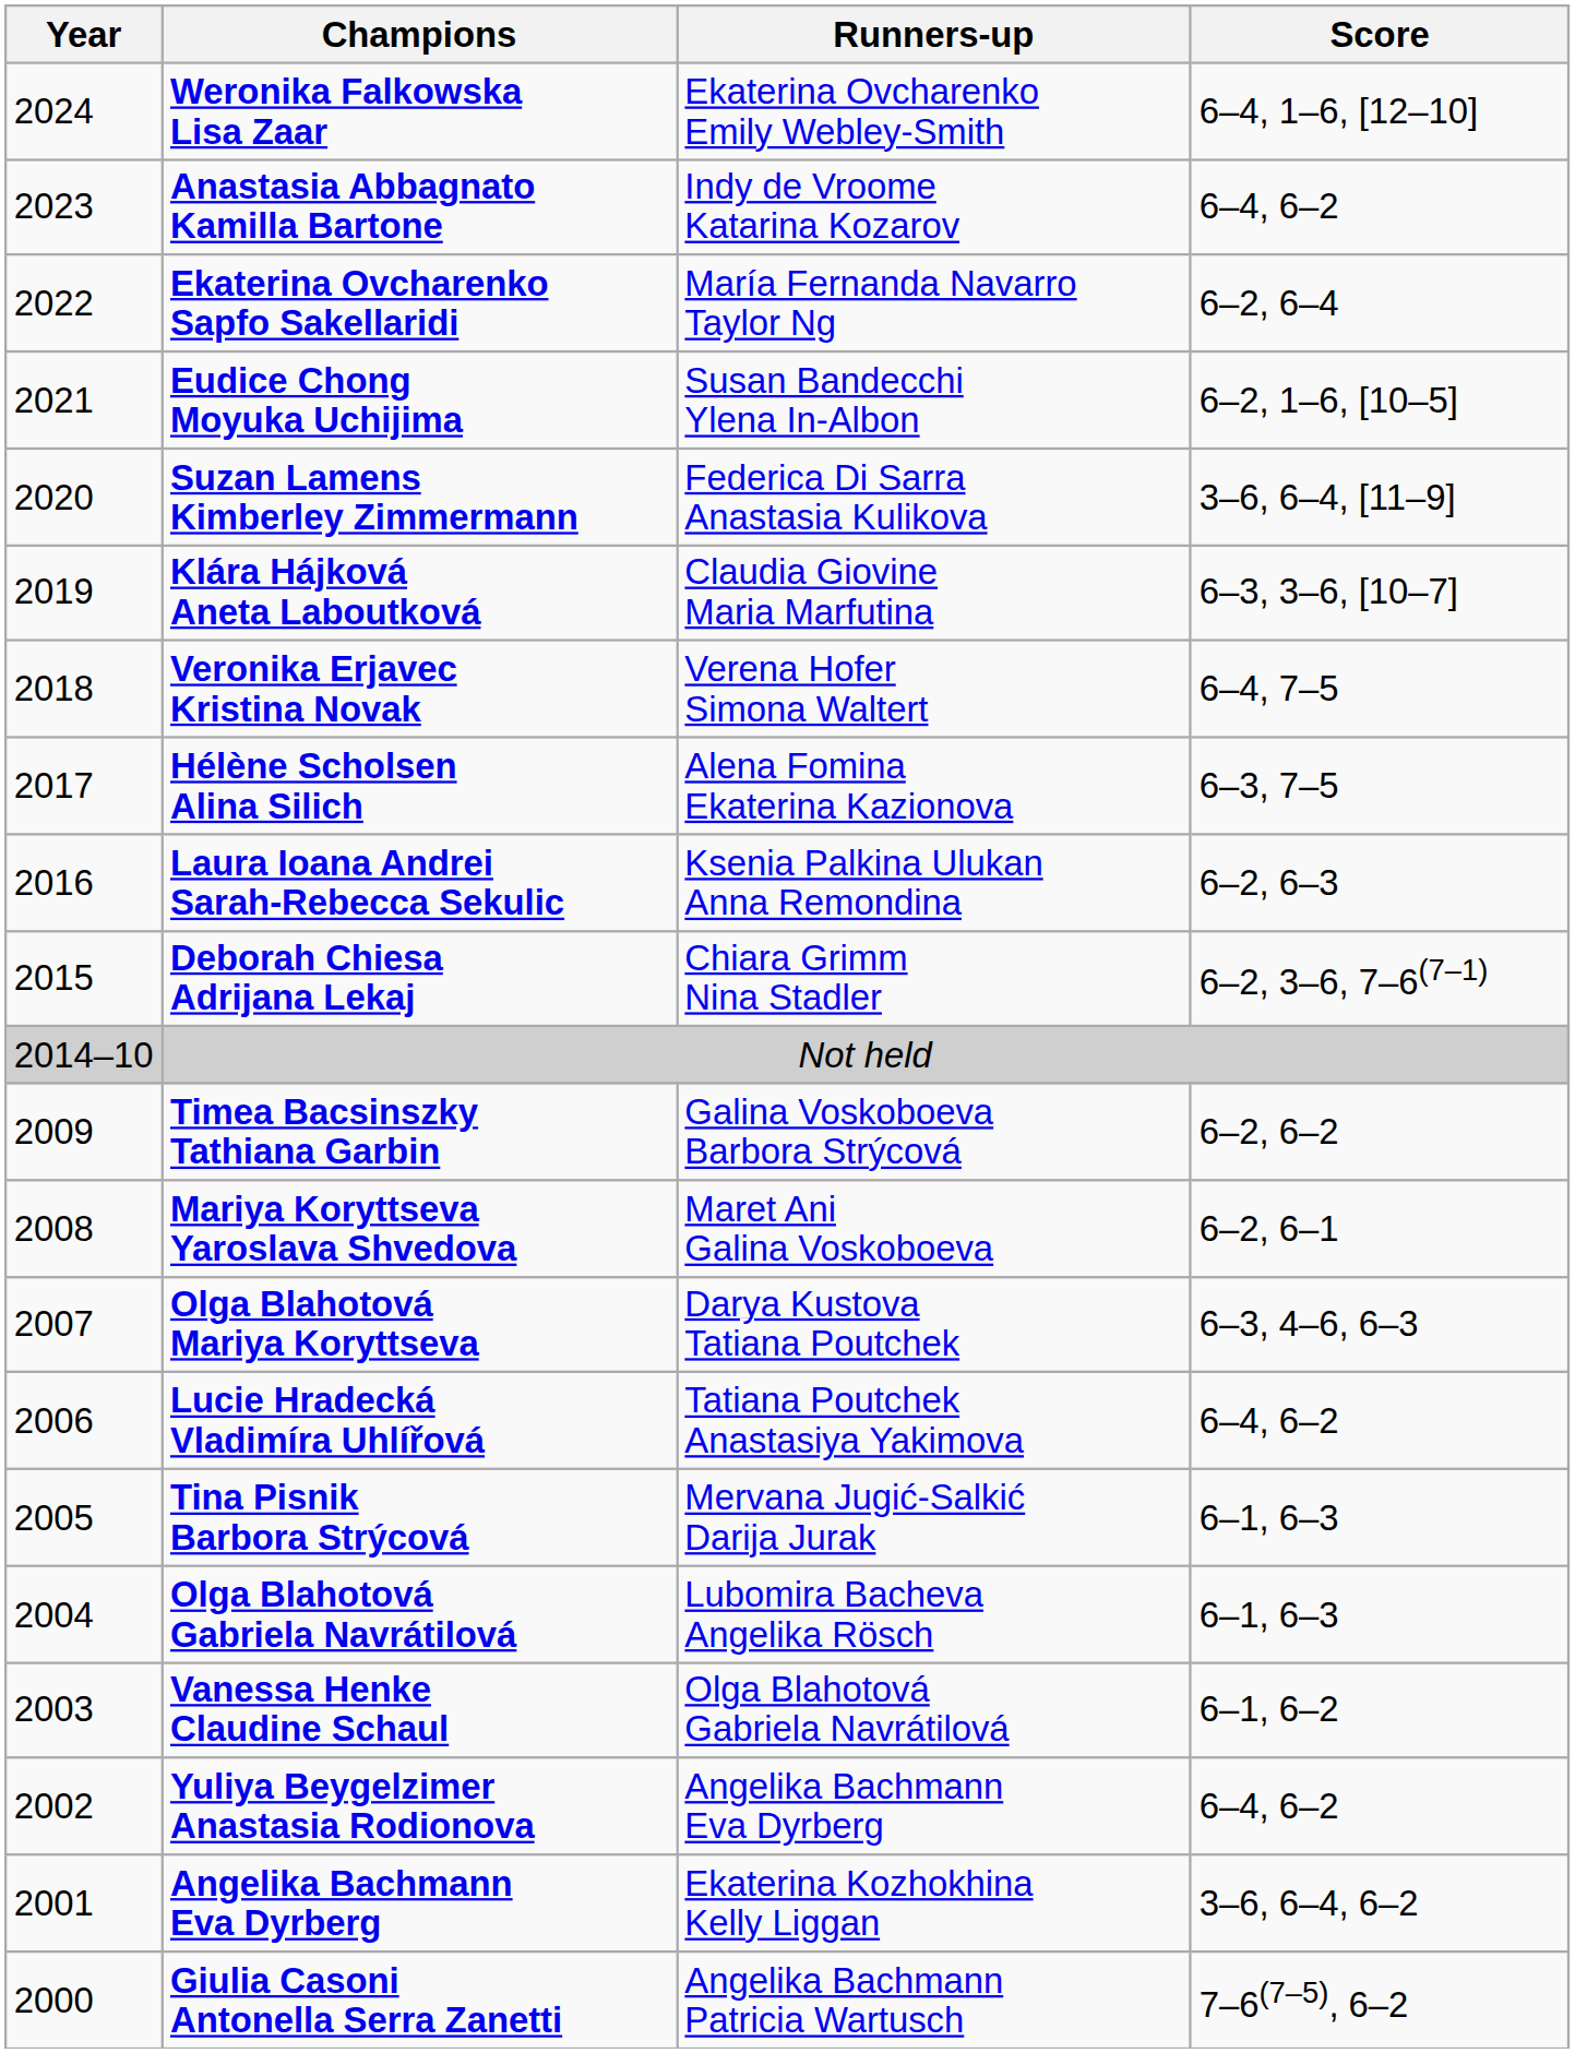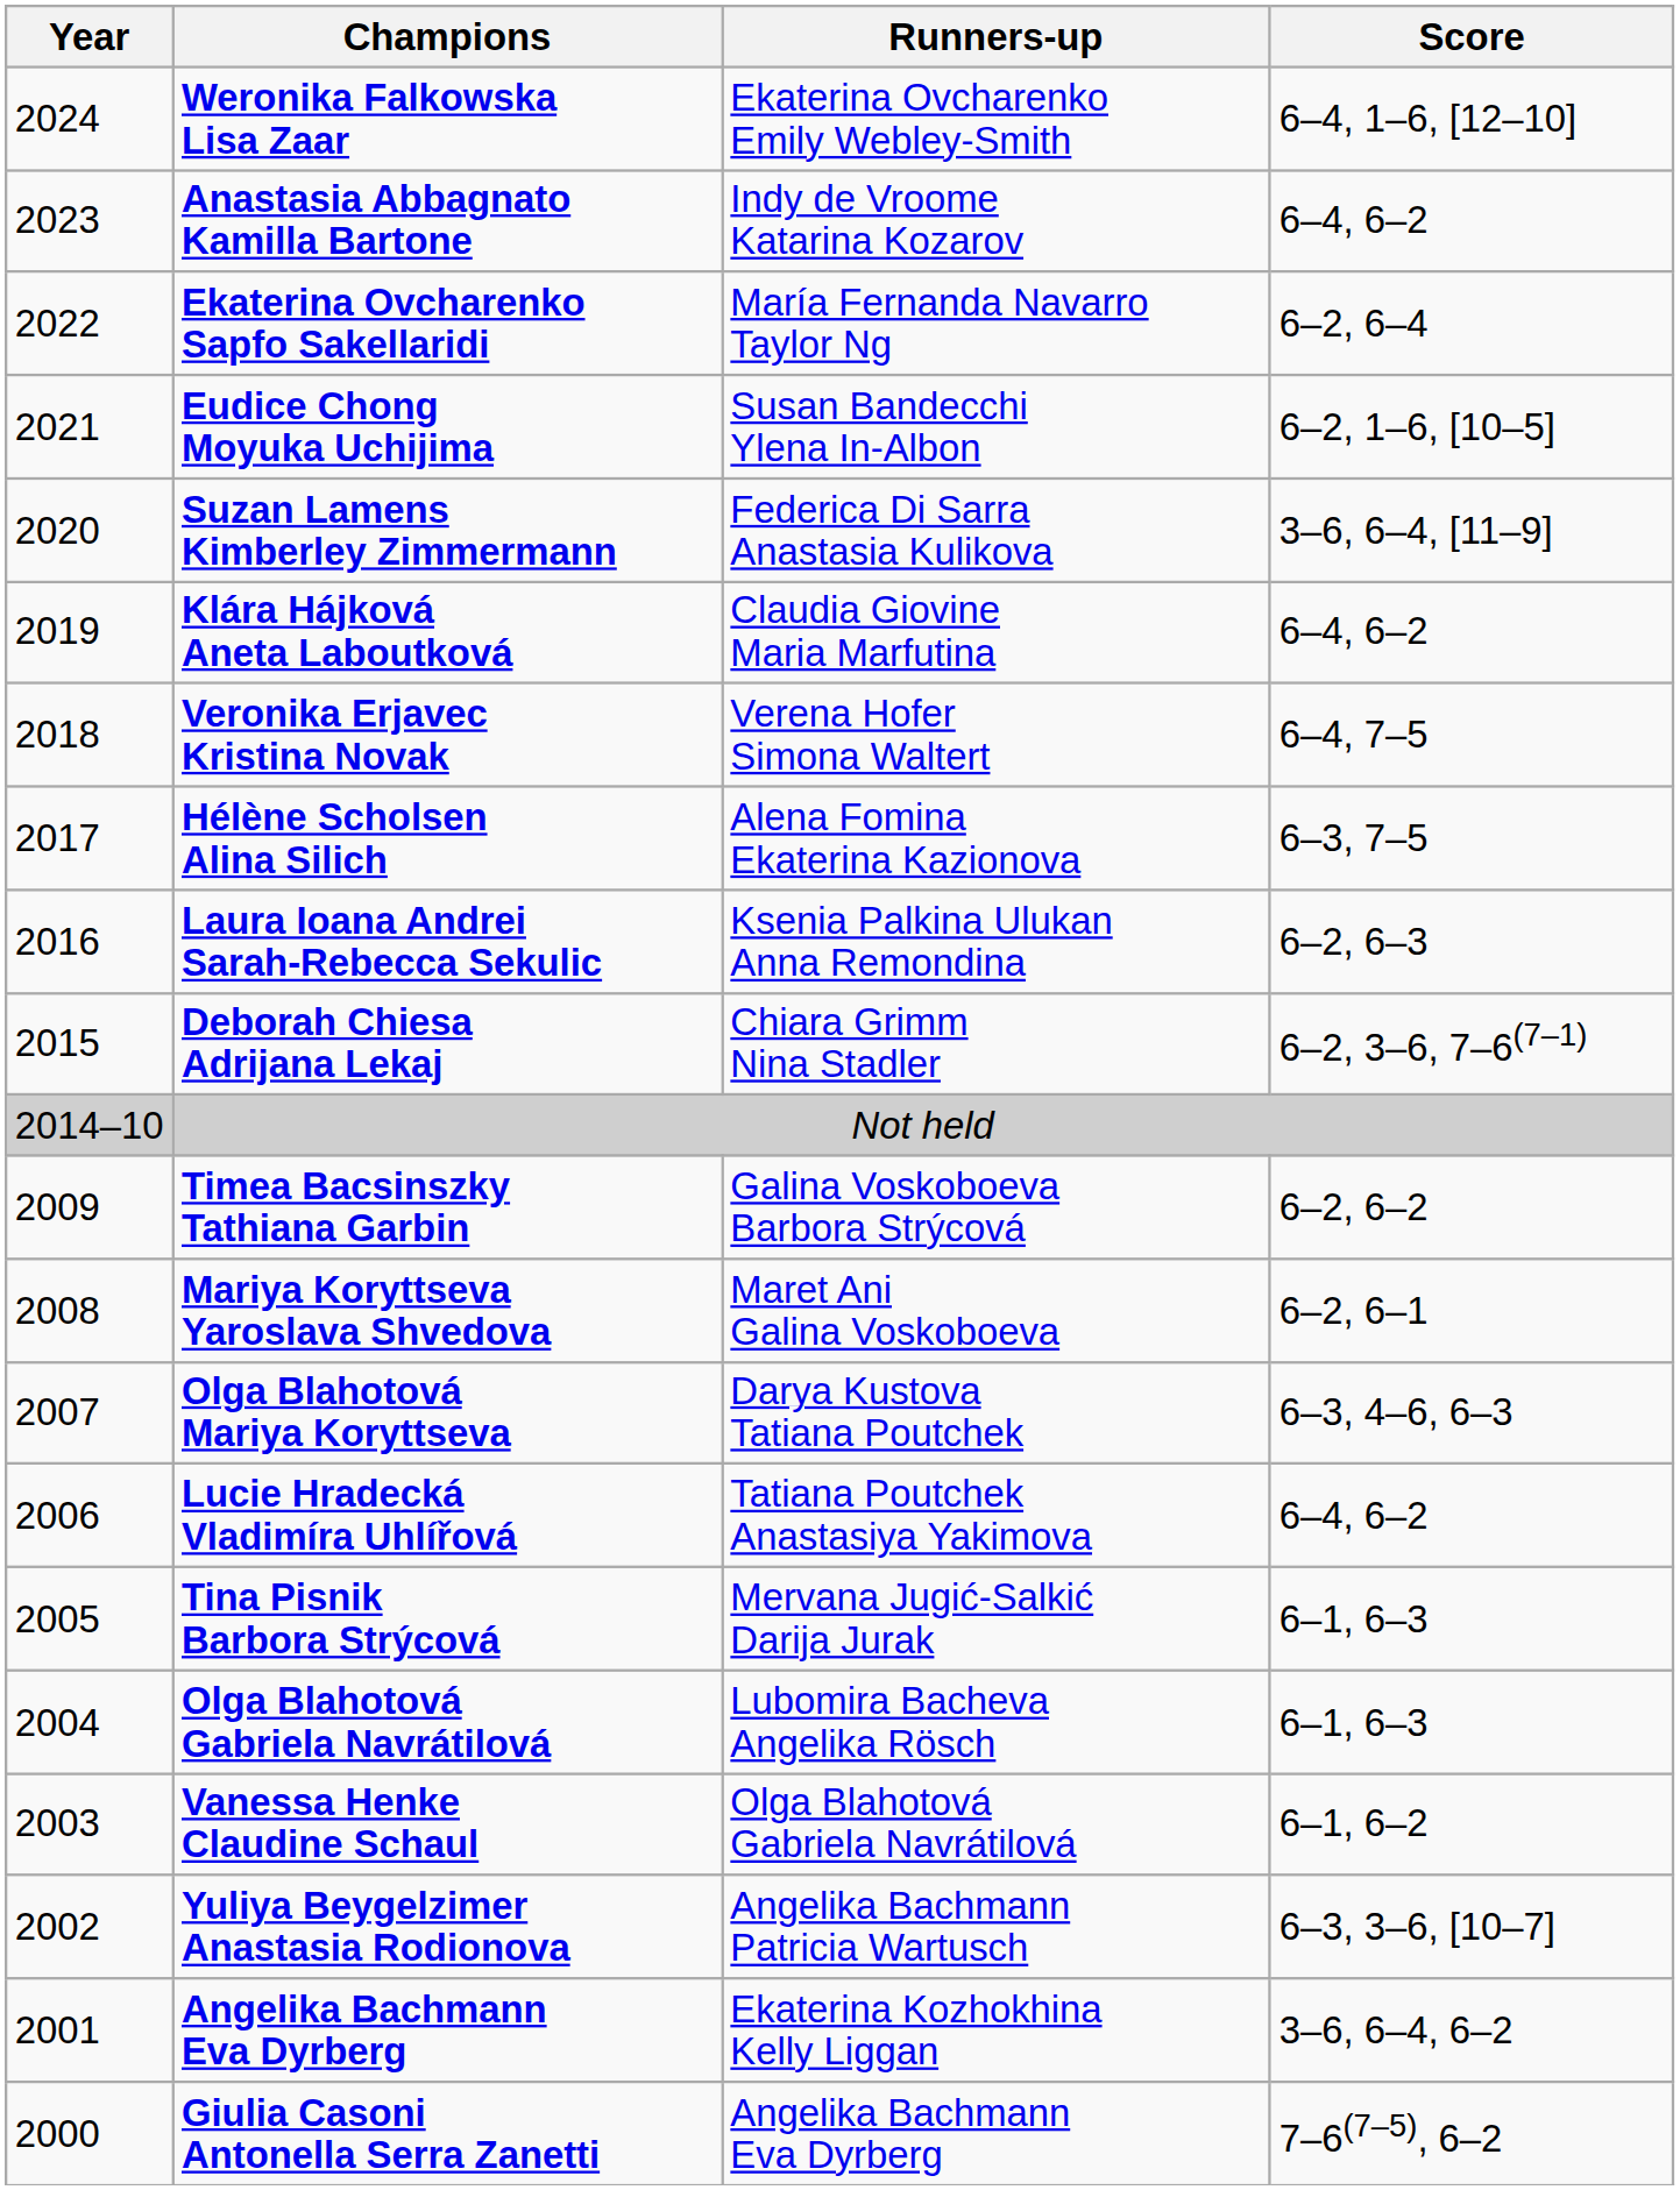 <table class="wikitable" style="font-size:90%">
 <tr>
 <th>Year</th>
 <th width="200">Champions</th>
 <th width="200">Runners-up</th>
 <th width="145">Score</th>
 </tr>
 <tr>
 <td>2024</td>
 <td> <strong><a href='#'>Weronika Falkowska</a></strong> <br>  <strong><a href='#'>Lisa Zaar</a></strong></td>
 <td> <a href='#'>Ekaterina Ovcharenko</a> <br>  <a href='#'>Emily Webley-Smith</a></td>
 <td>6–4, 1–6, [12–10]</td>
 </tr>
 <tr>
 <td>2023</td>
 <td> <strong><a href='#'>Anastasia Abbagnato</a></strong> <br>  <strong><a href='#'>Kamilla Bartone</a></strong></td>
 <td> <a href='#'>Indy de Vroome</a> <br>  <a href='#'>Katarina Kozarov</a></td>
 <td>6–4, 6–2</td>
 </tr>
 <tr>
 <td>2022</td>
 <td> <strong><a href='#'>Ekaterina Ovcharenko</a></strong> <br>  <strong><a href='#'>Sapfo Sakellaridi</a></strong></td>
 <td> <a href='#'>María Fernanda Navarro</a> <br>  <a href='#'>Taylor Ng</a></td>
 <td>6–2, 6–4</td>
 </tr>
 <tr>
 <td>2021</td>
 <td> <strong><a href='#'>Eudice Chong</a></strong> <br>  <strong><a href='#'>Moyuka Uchijima</a></strong></td>
 <td> <a href='#'>Susan Bandecchi</a> <br>  <a href='#'>Ylena In-Albon</a></td>
 <td>6–2, 1–6, [10–5]</td>
 </tr>
 <tr>
 <td>2020</td>
 <td> <strong><a href='#'>Suzan Lamens</a></strong> <br>  <strong><a href='#'>Kimberley Zimmermann</a></strong></td>
 <td> <a href='#'>Federica Di Sarra</a> <br>  <a href='#'>Anastasia Kulikova</a></td>
 <td>3–6, 6–4, [11–9]</td>
 </tr>
 <tr>
 <td>2019</td>
 <td> <strong><a href='#'>Klára Hájková</a></strong> <br>  <strong><a href='#'>Aneta Laboutková</a></strong></td>
 <td> <a href='#'>Claudia Giovine</a> <br>  <a href='#'>Maria Marfutina</a></td>
-<td>6–3, 3–6, [10–7]</td>
+<td>6–4, 6–2</td>
 </tr>
 <tr>
 <td>2018</td>
 <td> <strong><a href='#'>Veronika Erjavec</a></strong> <br>  <strong><a href='#'>Kristina Novak</a></strong></td>
 <td> <a href='#'>Verena Hofer</a> <br>  <a href='#'>Simona Waltert</a></td>
 <td>6–4, 7–5</td>
 </tr>
 <tr>
 <td>2017</td>
 <td> <strong><a href='#'>Hélène Scholsen</a></strong> <br>  <strong><a href='#'>Alina Silich</a></strong></td>
 <td> <a href='#'>Alena Fomina</a> <br>  <a href='#'>Ekaterina Kazionova</a></td>
 <td>6–3, 7–5</td>
 </tr>
 <tr>
 <td>2016</td>
 <td> <strong><a href='#'>Laura Ioana Andrei</a></strong> <br>  <strong><a href='#'>Sarah-Rebecca Sekulic</a></strong></td>
 <td> <a href='#'>Ksenia Palkina Ulukan</a> <br>  <a href='#'>Anna Remondina</a></td>
 <td>6–2, 6–3</td>
 </tr>
 <tr>
 <td>2015</td>
 <td> <strong><a href='#'>Deborah Chiesa</a></strong> <br>  <strong><a href='#'>Adrijana Lekaj</a></strong></td>
 <td> <a href='#'>Chiara Grimm</a> <br>  <a href='#'>Nina Stadler</a></td>
 <td>6–2, 3–6, 7–6<sup>(7–1)</sup></td>
 </tr>
 <tr>
 <td style="background:#cfcfcf">2014–10</td>
 <td colspan=3 align=center style="background:#cfcfcf"><em>Not held</em></td>
 </tr>
 <tr>
 <td>2009</td>
 <td> <strong><a href='#'>Timea Bacsinszky</a></strong> <br>  <strong><a href='#'>Tathiana Garbin</a></strong></td>
 <td> <a href='#'>Galina Voskoboeva</a> <br>  <a href='#'>Barbora Strýcová</a></td>
 <td>6–2, 6–2</td>
 </tr>
 <tr>
 <td>2008</td>
 <td> <strong><a href='#'>Mariya Koryttseva</a></strong> <br>  <strong><a href='#'>Yaroslava Shvedova</a></strong></td>
 <td> <a href='#'>Maret Ani</a> <br>  <a href='#'>Galina Voskoboeva</a></td>
 <td>6–2, 6–1</td>
 </tr>
 <tr>
 <td>2007</td>
 <td> <strong><a href='#'>Olga Blahotová</a></strong> <br>  <strong><a href='#'>Mariya Koryttseva</a></strong></td>
 <td> <a href='#'>Darya Kustova</a> <br>  <a href='#'>Tatiana Poutchek</a></td>
 <td>6–3, 4–6, 6–3</td>
 </tr>
 <tr>
 <td>2006</td>
 <td> <strong><a href='#'>Lucie Hradecká</a></strong> <br>  <strong><a href='#'>Vladimíra Uhlířová</a></strong></td>
 <td> <a href='#'>Tatiana Poutchek</a> <br>  <a href='#'>Anastasiya Yakimova</a></td>
 <td>6–4, 6–2</td>
 </tr>
 <tr>
 <td>2005</td>
 <td> <strong><a href='#'>Tina Pisnik</a></strong> <br>  <strong><a href='#'>Barbora Strýcová</a></strong></td>
 <td> <a href='#'>Mervana Jugić-Salkić</a> <br>  <a href='#'>Darija Jurak</a></td>
 <td>6–1, 6–3</td>
 </tr>
 <tr>
 <td>2004</td>
 <td> <strong><a href='#'>Olga Blahotová</a></strong> <br>  <strong><a href='#'>Gabriela Navrátilová</a></strong></td>
 <td> <a href='#'>Lubomira Bacheva</a> <br>  <a href='#'>Angelika Rösch</a></td>
 <td>6–1, 6–3</td>
 </tr>
 <tr>
 <td>2003</td>
 <td> <strong><a href='#'>Vanessa Henke</a></strong> <br>  <strong><a href='#'>Claudine Schaul</a></strong></td>
 <td> <a href='#'>Olga Blahotová</a> <br>  <a href='#'>Gabriela Navrátilová</a></td>
 <td>6–1, 6–2</td>
 </tr>
 <tr>
 <td>2002</td>
 <td> <strong><a href='#'>Yuliya Beygelzimer</a></strong> <br>  <strong><a href='#'>Anastasia Rodionova</a></strong></td>
-<td> <a href='#'>Angelika Bachmann</a> <br>  <a href='#'>Eva Dyrberg</a></td>
-<td>6–4, 6–2</td>
+<td> <a href='#'>Angelika Bachmann</a> <br>  <a href='#'>Patricia Wartusch</a></td>
+<td>6–3, 3–6, [10–7]</td>
 </tr>
 <tr>
 <td>2001</td>
 <td> <strong><a href='#'>Angelika Bachmann</a></strong> <br>  <strong><a href='#'>Eva Dyrberg</a></strong></td>
 <td> <a href='#'>Ekaterina Kozhokhina</a> <br>  <a href='#'>Kelly Liggan</a></td>
 <td>3–6, 6–4, 6–2</td>
 </tr>
 <tr>
 <td>2000</td>
 <td> <strong><a href='#'>Giulia Casoni</a></strong> <br>  <strong><a href='#'>Antonella Serra Zanetti</a></strong></td>
-<td> <a href='#'>Angelika Bachmann</a> <br>  <a href='#'>Patricia Wartusch</a></td>
+<td> <a href='#'>Angelika Bachmann</a> <br>  <a href='#'>Eva Dyrberg</a></td>
 <td>7–6<sup>(7–5)</sup>, 6–2</td>
 </tr>
 </table>
